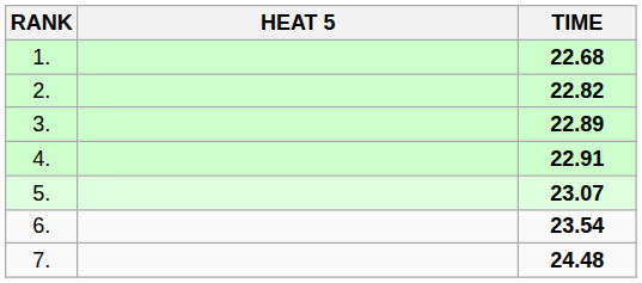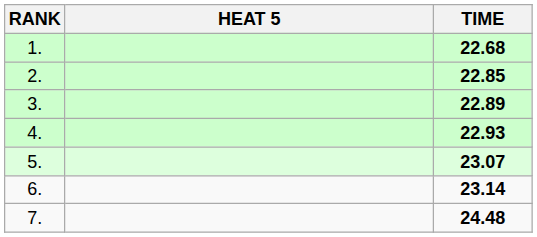 <table class="wikitable" style="border-collapse: collapse; font-size: 90%;">
 <tr>
 <th>RANK</th>
 <th style="width: 20em">HEAT 5</th>
 <th style="width: 5em">TIME</th>
 </tr>
 <tr style="background:#ccffcc;">
 <td align="center">1.</td>
 <td></td>
 <td align="center"><strong>22.68</strong></td>
 </tr>
 <tr style="background:#ccffcc;">
 <td align="center">2.</td>
 <td></td>
-<td align="center"><strong>22.82</strong></td>
+<td align="center"><strong>22.85</strong></td>
 </tr>
 <tr style="background:#ccffcc;">
 <td align="center">3.</td>
 <td></td>
 <td align="center"><strong>22.89</strong></td>
 </tr>
 <tr style="background:#ccffcc;">
 <td align="center">4.</td>
 <td></td>
-<td align="center"><strong>22.91</strong></td>
+<td align="center"><strong>22.93</strong></td>
 </tr>
 <tr style="background:#ddffdd;">
 <td align="center">5.</td>
 <td></td>
 <td align="center"><strong>23.07</strong></td>
 </tr>
 <tr>
 <td align="center">6.</td>
 <td></td>
-<td align="center"><strong>23.54</strong></td>
+<td align="center"><strong>23.14</strong></td>
 </tr>
 <tr>
 <td align="center">7.</td>
 <td></td>
 <td align="center"><strong>24.48</strong></td>
 </tr>
 </table>
